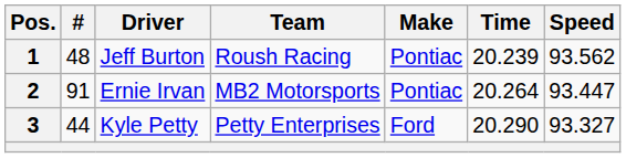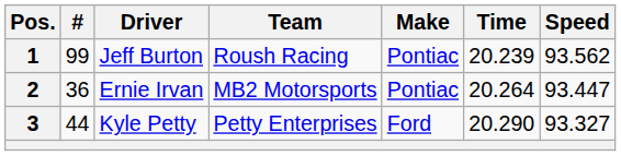 <table class="wikitable" style="font-size:95%">
 <tr>
 <th>Pos.</th>
 <th>#</th>
 <th>Driver</th>
 <th>Team</th>
 <th>Make</th>
 <th>Time</th>
 <th>Speed</th>
 </tr>
 <tr>
 <th>1</th>
-<td>48</td>
+<td>99</td>
 <td><a href='#'>Jeff Burton</a></td>
 <td><a href='#'>Roush Racing</a></td>
 <td><a href='#'>Pontiac</a></td>
 <td>20.239</td>
 <td>93.562</td>
 </tr>
 <tr>
 <th>2</th>
-<td>91</td>
+<td>36</td>
 <td><a href='#'>Ernie Irvan</a></td>
 <td><a href='#'>MB2 Motorsports</a></td>
 <td><a href='#'>Pontiac</a></td>
 <td>20.264</td>
 <td>93.447</td>
 </tr>
 <tr>
 <th>3</th>
 <td>44</td>
 <td><a href='#'>Kyle Petty</a></td>
 <td><a href='#'>Petty Enterprises</a></td>
 <td><a href='#'>Ford</a></td>
 <td>20.290</td>
 <td>93.327</td>
 </tr>
 <tr>
 <th colspan="7"></th>
 </tr>
 </table>
